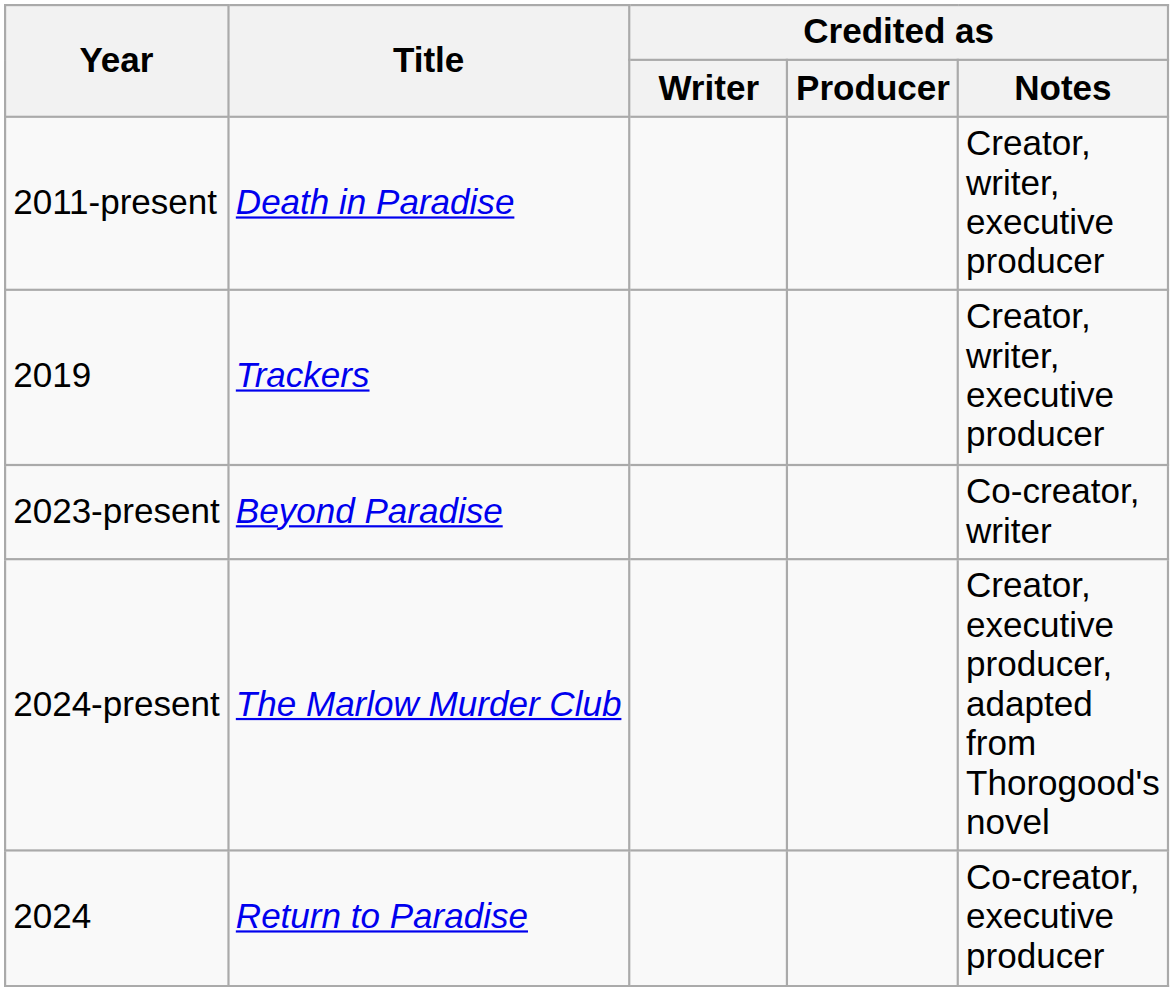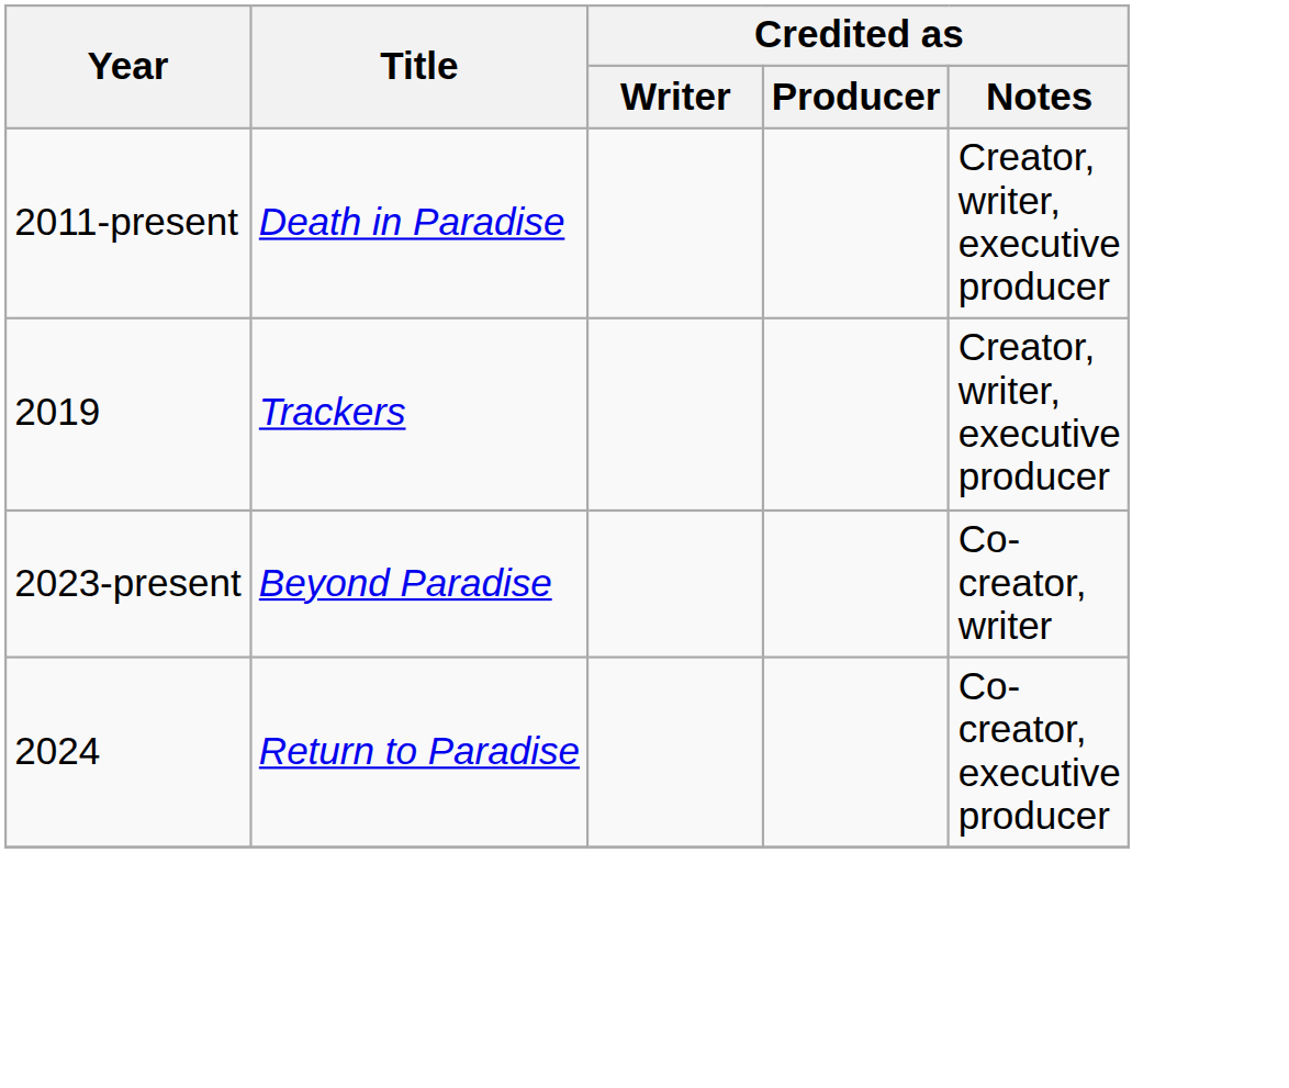 <table class="wikitable">
 <tr>
 <th rowspan="2">Year</th>
 <th rowspan="2">Title</th>
 <th colspan="3">Credited as</th>
 </tr>
 <tr>
 <th style="width:65px;">Writer</th>
 <th style="width:65px;">Producer</th>
 <th style="width:65px;">Notes</th>
 </tr>
 <tr>
 <td>2011-present</td>
 <td><em><a href='#'>Death in Paradise</a></em></td>
 <td></td>
 <td></td>
 <td>Creator, writer, executive producer</td>
 </tr>
 <tr>
 <td>2019</td>
 <td><em><a href='#'>Trackers</a></em></td>
 <td></td>
 <td></td>
 <td>Creator, writer, executive producer</td>
 </tr>
 <tr>
 <td>2023-present</td>
 <td><em><a href='#'>Beyond Paradise</a></em></td>
 <td></td>
 <td></td>
 <td>Co-creator, writer</td>
 </tr>
 <tr>
-<td>2024-present</td>
-<td><em><a href='#'>The Marlow Murder Club</a></em></td>
-<td></td>
-<td></td>
-<td>Creator, executive producer, adapted from Thorogood's novel</td>
-</tr>
-<tr>
 <td>2024</td>
 <td><em><a href='#'>Return to Paradise</a></em></td>
 <td></td>
 <td></td>
 <td>Co-creator, executive producer</td>
 </tr>
 <tr>
 </tr>
 </table>
